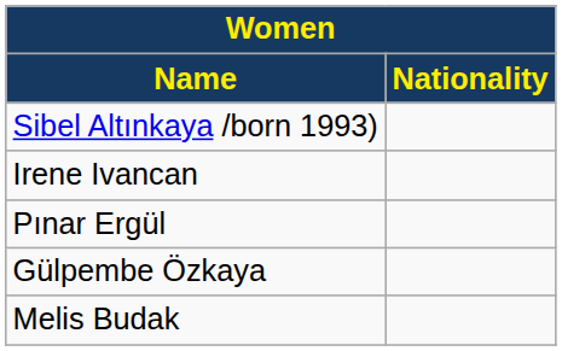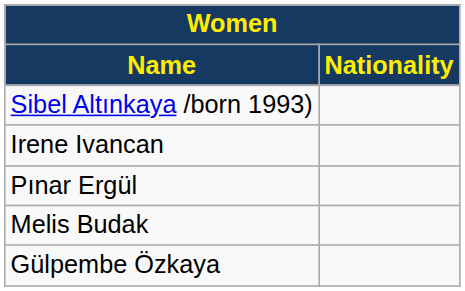 <table class="wikitable">
 <tr>
 <th colspan=2! style="color:#FFED00; background:#163962;">Women</th>
 </tr>
 <tr>
 <th style="color:#FFED00; background:#163962;">Name</th>
 <th style="color:#FFED00; background:#163962;">Nationality</th>
 </tr>
 <tr>
 <td><a href='#'>Sibel Altınkaya</a> /born 1993)</td>
 <td></td>
 </tr>
 <tr>
 <td>Irene Ivancan</td>
 <td></td>
 </tr>
 <tr>
 <td>Pınar Ergül</td>
 <td></td>
 </tr>
 <tr>
+<td>Melis Budak</td>
+<td></td>
+</tr>
+<tr>
 <td>Gülpembe Özkaya</td>
 <td></td>
 </tr>
-<tr>
-<td>Melis Budak</td>
-<td></td>
-</tr>
 </table>
